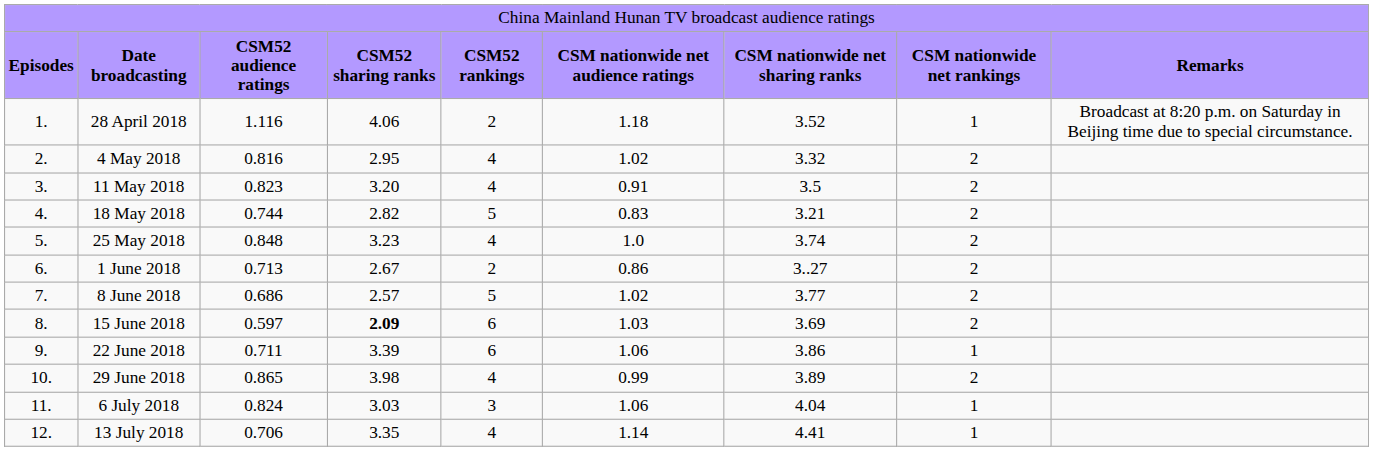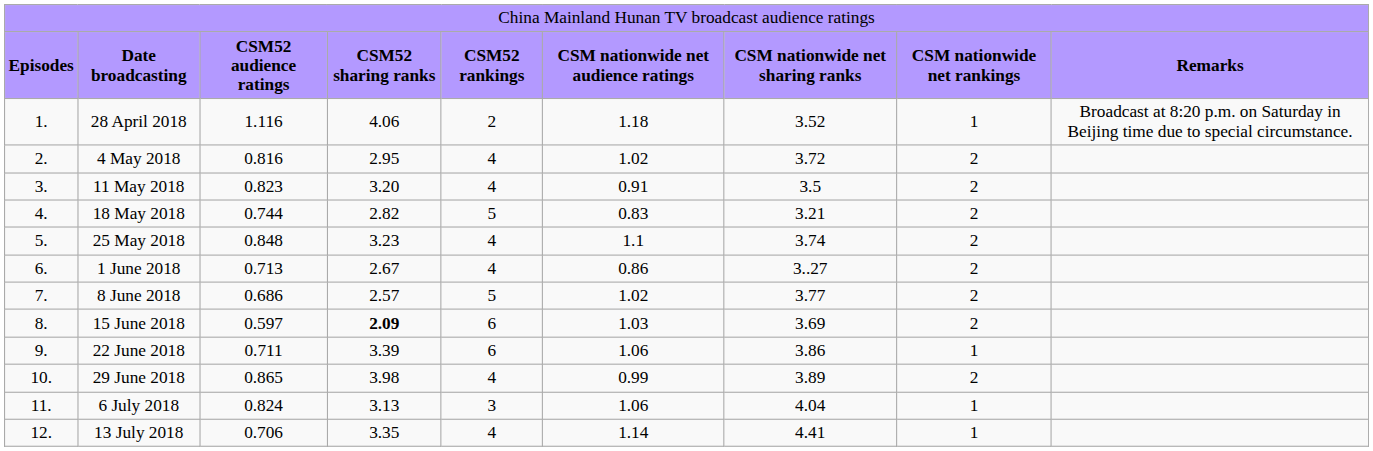 <table class="wikitable sortable mw-collapsible" width="100%" style="text-align:center">
 <tr style="background:#B399FF">
 <td colspan="9">China Mainland Hunan TV broadcast audience ratings</td>
 </tr>
 <tr style="background:#B399FF">
 <td><strong>Episodes</strong></td>
 <td><strong>Date broadcasting</strong></td>
 <td><strong>CSM52 audience ratings</strong></td>
 <td><strong>CSM52 sharing ranks</strong></td>
 <td><strong>CSM52 rankings</strong></td>
 <td><strong>CSM nationwide net audience ratings</strong></td>
 <td><strong>CSM nationwide net sharing ranks</strong></td>
 <td><strong>CSM nationwide net rankings</strong></td>
 <td><strong>Remarks</strong></td>
 </tr>
 <tr>
 <td>1.</td>
 <td>28 April 2018</td>
 <td>1.116</td>
 <td>4.06</td>
 <td>2</td>
 <td>1.18</td>
 <td>3.52</td>
 <td>1</td>
 <td>Broadcast at 8:20 p.m. on Saturday in Beijing time due to special circumstance.</td>
 </tr>
 <tr>
 <td>2.</td>
 <td>4 May 2018</td>
 <td>0.816</td>
 <td>2.95</td>
 <td>4</td>
 <td>1.02</td>
-<td>3.32</td>
+<td>3.72</td>
 <td>2</td>
 <td></td>
 </tr>
 <tr>
 <td>3.</td>
 <td>11 May 2018</td>
 <td>0.823</td>
 <td>3.20</td>
 <td>4</td>
 <td>0.91</td>
 <td>3.5</td>
 <td>2</td>
 <td></td>
 </tr>
 <tr>
 <td>4.</td>
 <td>18 May 2018</td>
 <td>0.744</td>
 <td>2.82</td>
 <td>5</td>
 <td>0.83</td>
 <td>3.21</td>
 <td>2</td>
 <td></td>
 </tr>
 <tr>
 <td>5.</td>
 <td>25 May 2018</td>
 <td>0.848</td>
 <td>3.23</td>
 <td>4</td>
-<td>1.0</td>
+<td>1.1</td>
 <td>3.74</td>
 <td>2</td>
 <td></td>
 </tr>
 <tr>
 <td>6.</td>
 <td>1 June 2018</td>
 <td>0.713</td>
 <td>2.67</td>
-<td>2</td>
+<td>4</td>
 <td>0.86</td>
 <td>3..27</td>
 <td>2</td>
 <td></td>
 </tr>
 <tr>
 <td>7.</td>
 <td>8 June 2018</td>
 <td>0.686</td>
 <td>2.57</td>
 <td>5</td>
 <td>1.02</td>
 <td>3.77</td>
 <td>2</td>
 <td></td>
 </tr>
 <tr>
 <td>8.</td>
 <td>15 June 2018</td>
 <td>0.597</td>
 <td><strong>2.09</strong></td>
 <td>6</td>
 <td>1.03</td>
 <td>3.69</td>
 <td>2</td>
 <td></td>
 </tr>
 <tr>
 <td>9.</td>
 <td>22 June 2018</td>
 <td>0.711</td>
 <td>3.39</td>
 <td>6</td>
 <td>1.06</td>
 <td>3.86</td>
 <td>1</td>
 <td></td>
 </tr>
 <tr>
 <td>10.</td>
 <td>29 June 2018</td>
 <td>0.865</td>
 <td>3.98</td>
 <td>4</td>
 <td>0.99</td>
 <td>3.89</td>
 <td>2</td>
 <td></td>
 </tr>
 <tr>
 <td>11.</td>
 <td>6 July 2018</td>
 <td>0.824</td>
-<td>3.03</td>
+<td>3.13</td>
 <td>3</td>
 <td>1.06</td>
 <td>4.04</td>
 <td>1</td>
 <td></td>
 </tr>
 <tr>
 <td>12.</td>
 <td>13 July 2018</td>
 <td>0.706</td>
 <td>3.35</td>
 <td>4</td>
 <td>1.14</td>
 <td>4.41</td>
 <td>1</td>
 <td></td>
 </tr>
 </table>
